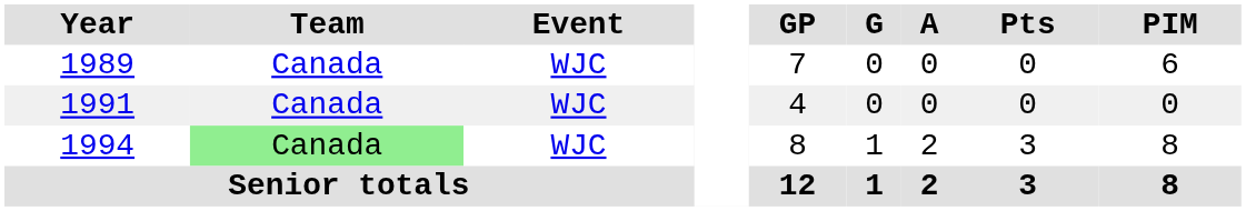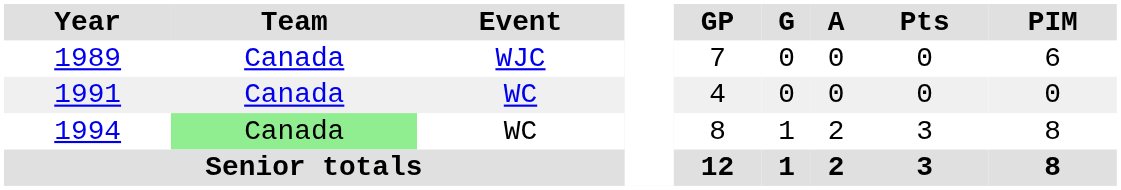 <table border="0" cellpadding="1" cellspacing="0" style="text-align:center; width:40em">
 <tr ALIGN="center" bgcolor="#e0e0e0">
 <th>Year</th>
 <th>Team</th>
 <th>Event</th>
 <th rowspan="99" bgcolor="#ffffff"> </th>
 <th>GP</th>
 <th>G</th>
 <th>A</th>
 <th>Pts</th>
 <th>PIM</th>
 </tr>
 <tr>
 <td><a href='#'>1989</a></td>
 <td><a href='#'>Canada</a></td>
 <td><a href='#'>WJC</a></td>
 <td>7</td>
 <td>0</td>
 <td>0</td>
 <td>0</td>
 <td>6</td>
 </tr>
 <tr bgcolor="#f0f0f0">
 <td><a href='#'>1991</a></td>
 <td><a href='#'>Canada</a></td>
-<td><a href='#'>WJC</a></td>
+<td><a href='#'>WC</a></td>
 <td>4</td>
 <td>0</td>
 <td>0</td>
 <td>0</td>
 <td>0</td>
 </tr>
 <tr>
 <td><a href='#'>1994</a></td>
 <td style="background: lightgreen;">Canada</td>
-<td><a href='#'>WJC</a></td>
+<td>WC</td>
 <td>8</td>
 <td>1</td>
 <td>2</td>
 <td>3</td>
 <td>8</td>
 </tr>
 <tr bgcolor="#e0e0e0">
 <th colspan="3">Senior totals</th>
 <th>12</th>
 <th>1</th>
 <th>2</th>
 <th>3</th>
 <th>8</th>
 </tr>
 </table>
